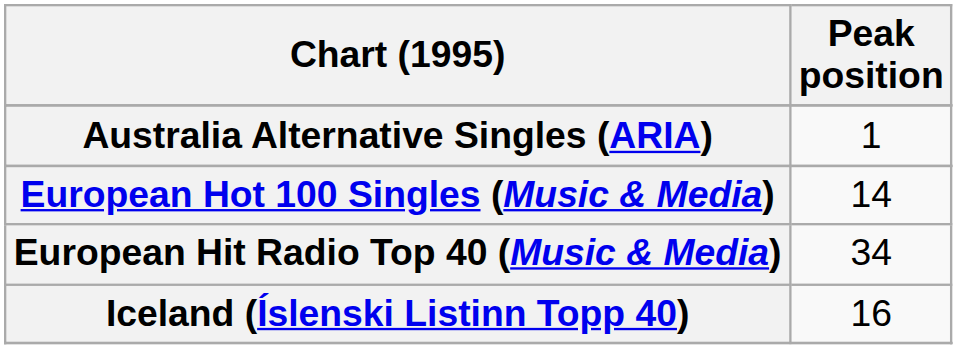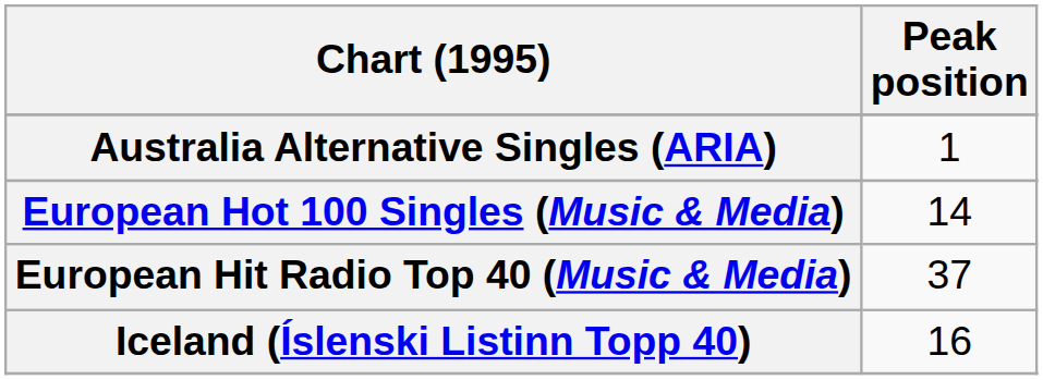 <table class="wikitable sortable plainrowheaders" style="text-align:center">
 <tr>
 <th>Chart (1995)</th>
 <th>Peak<br>position</th>
 </tr>
 <tr>
 </tr>
 <tr>
 <th scope="row">Australia Alternative Singles (<a href='#'>ARIA</a>)</th>
 <td>1</td>
 </tr>
 <tr>
 </tr>
 <tr>
 </tr>
 <tr>
 <th scope="row"><a href='#'>European Hot 100 Singles</a> (<em><a href='#'>Music & Media</a></em>)</th>
 <td>14</td>
 </tr>
 <tr>
 <th scope="row">European Hit Radio Top 40 (<em><a href='#'>Music & Media</a></em>)</th>
-<td>34</td>
+<td>37</td>
 </tr>
 <tr>
 <th scope="row">Iceland (<a href='#'>Íslenski Listinn Topp 40</a>)</th>
 <td>16</td>
 </tr>
 <tr>
 </tr>
 <tr>
 </tr>
 <tr>
 </tr>
 <tr>
 </tr>
 <tr>
 </tr>
 <tr>
 </tr>
 <tr>
 </tr>
 <tr>
 </tr>
 <tr>
 </tr>
 </table>
